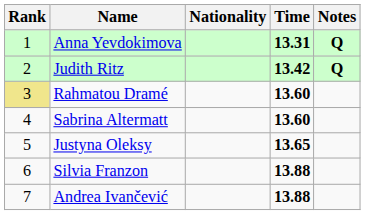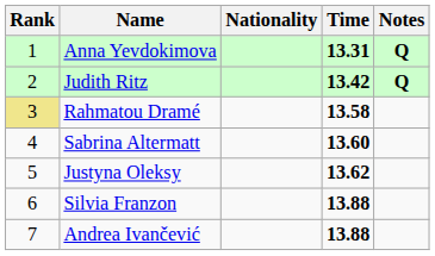 <table class="wikitable sortable" style="text-align:center">
 <tr>
 <th>Rank</th>
 <th>Name</th>
 <th>Nationality</th>
 <th>Time</th>
 <th>Notes</th>
 </tr>
 <tr bgcolor=ccffcc>
 <td>1</td>
 <td align=left><a href='#'>Anna Yevdokimova</a></td>
 <td align=left></td>
 <td><strong>13.31</strong></td>
 <td><strong>Q</strong></td>
 </tr>
 <tr bgcolor=ccffcc>
 <td>2</td>
 <td align=left><a href='#'>Judith Ritz</a></td>
 <td align=left></td>
 <td><strong>13.42</strong></td>
 <td><strong>Q</strong></td>
 </tr>
 <tr>
 <td style="background: khaki;">3</td>
 <td align=left><a href='#'>Rahmatou Dramé</a></td>
 <td align=left></td>
-<td><strong>13.60</strong></td>
+<td><strong>13.58</strong></td>
 <td></td>
 </tr>
 <tr>
 <td>4</td>
 <td align=left><a href='#'>Sabrina Altermatt</a></td>
 <td align=left></td>
 <td><strong>13.60</strong></td>
 <td></td>
 </tr>
 <tr>
 <td>5</td>
 <td align=left><a href='#'>Justyna Oleksy</a></td>
 <td align=left></td>
-<td><strong>13.65</strong></td>
+<td><strong>13.62</strong></td>
 <td></td>
 </tr>
 <tr>
 <td>6</td>
 <td align=left><a href='#'>Silvia Franzon</a></td>
 <td align=left></td>
 <td><strong>13.88</strong></td>
 <td></td>
 </tr>
 <tr>
 <td>7</td>
 <td align=left><a href='#'>Andrea Ivančević</a></td>
 <td align=left></td>
 <td><strong>13.88</strong></td>
 <td></td>
 </tr>
 </table>
